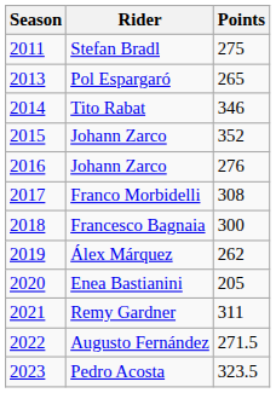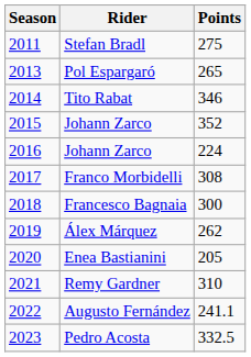 <table class="wikitable" style="font-size:85%; text-align:left">
 <tr>
 <th>Season</th>
 <th>Rider</th>
 <th>Points</th>
 </tr>
 <tr>
 <td><a href='#'>2011</a></td>
 <td> <a href='#'>Stefan Bradl</a></td>
 <td>275</td>
 </tr>
 <tr>
 <td><a href='#'>2013</a></td>
 <td> <a href='#'>Pol Espargaró</a></td>
 <td>265</td>
 </tr>
 <tr>
 <td><a href='#'>2014</a></td>
 <td> <a href='#'>Tito Rabat</a></td>
 <td>346</td>
 </tr>
 <tr>
 <td><a href='#'>2015</a></td>
 <td> <a href='#'>Johann Zarco</a></td>
 <td>352</td>
 </tr>
 <tr>
 <td><a href='#'>2016</a></td>
 <td> <a href='#'>Johann Zarco</a></td>
-<td>276</td>
+<td>224</td>
 </tr>
 <tr>
 <td><a href='#'>2017</a></td>
 <td> <a href='#'>Franco Morbidelli</a></td>
 <td>308</td>
 </tr>
 <tr>
 <td><a href='#'>2018</a></td>
 <td> <a href='#'>Francesco Bagnaia</a></td>
 <td>300</td>
 </tr>
 <tr>
 <td><a href='#'>2019</a></td>
 <td> <a href='#'>Álex Márquez</a></td>
 <td>262</td>
 </tr>
 <tr>
 <td><a href='#'>2020</a></td>
 <td> <a href='#'>Enea Bastianini</a></td>
 <td>205</td>
 </tr>
 <tr>
 <td><a href='#'>2021</a></td>
 <td> <a href='#'>Remy Gardner</a></td>
-<td>311</td>
+<td>310</td>
 </tr>
 <tr>
 <td><a href='#'>2022</a></td>
 <td> <a href='#'>Augusto Fernández</a></td>
-<td>271.5</td>
+<td>241.1</td>
 </tr>
 <tr>
 <td><a href='#'>2023</a></td>
 <td> <a href='#'>Pedro Acosta</a></td>
-<td>323.5</td>
+<td>332.5</td>
 </tr>
 </table>
